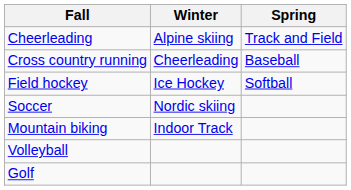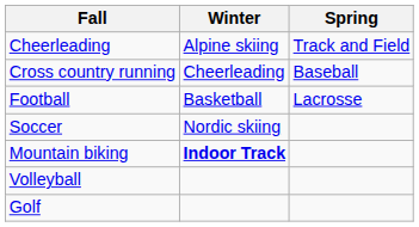 <table class="wikitable">
 <tr>
 <th>Fall</th>
 <th>Winter</th>
 <th>Spring</th>
 </tr>
 <tr>
 <td><a href='#'>Cheerleading</a></td>
 <td><a href='#'>Alpine skiing</a></td>
 <td><a href='#'>Track and Field</a></td>
 </tr>
 <tr>
 <td><a href='#'>Cross country running</a></td>
 <td><a href='#'>Cheerleading</a></td>
 <td><a href='#'>Baseball</a></td>
 </tr>
 <tr>
-<td><a href='#'>Field hockey</a></td>
-<td><a href='#'>Ice Hockey</a></td>
-<td><a href='#'>Softball</a></td>
+<td><a href='#'>Football</a></td>
+<td><a href='#'>Basketball</a></td>
+<td><a href='#'>Lacrosse</a></td>
 </tr>
 <tr>
 <td><a href='#'>Soccer</a></td>
 <td><a href='#'>Nordic skiing</a></td>
 <td></td>
 </tr>
 <tr>
 <td><a href='#'>Mountain biking</a></td>
-<td><a href='#'>Indoor Track</a></td>
+<td><strong><a href='#'>Indoor Track</a></strong></td>
 <td></td>
 </tr>
 <tr>
 <td><a href='#'>Volleyball</a></td>
 <td></td>
 <td></td>
 </tr>
 <tr>
 <td><a href='#'>Golf</a></td>
 <td></td>
 <td></td>
 </tr>
 </table>
